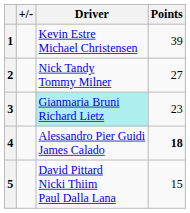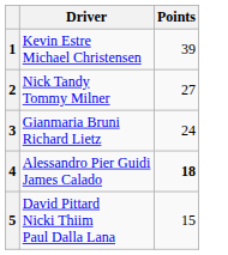 <table class="wikitable" style="font-size: 95%;">
 <tr>
 <th scope="col"></th>
-<th scope="col">+/-</th>
 <th scope="col">Driver</th>
 <th scope="col">Points</th>
 </tr>
 <tr>
 <th align="center">1</th>
-<td align="left"></td>
 <td> <a href='#'>Kevin Estre</a><br> <a href='#'>Michael Christensen</a></td>
 <td align="right">39</td>
 </tr>
 <tr>
 <th align="center">2</th>
-<td align="left"></td>
 <td> <a href='#'>Nick Tandy</a><br> <a href='#'>Tommy Milner</a></td>
 <td align="right">27</td>
 </tr>
 <tr>
 <th align="center">3</th>
-<td align="left"></td>
-<td style="background: paleturquoise;"> <a href='#'>Gianmaria Bruni</a><br> <a href='#'>Richard Lietz</a></td>
-<td align="right">23</td>
+<td> <a href='#'>Gianmaria Bruni</a><br> <a href='#'>Richard Lietz</a></td>
+<td align="right">24</td>
 </tr>
 <tr>
 <th align="center">4</th>
-<td align="left"></td>
 <td> <a href='#'>Alessandro Pier Guidi</a><br> <a href='#'>James Calado</a></td>
 <td align="right"><strong>18</strong></td>
 </tr>
 <tr>
 <th align="center">5</th>
-<td align="left"></td>
 <td> <a href='#'>David Pittard</a><br> <a href='#'>Nicki Thiim</a><br> <a href='#'>Paul Dalla Lana</a></td>
 <td align="right">15</td>
 </tr>
 </table>
